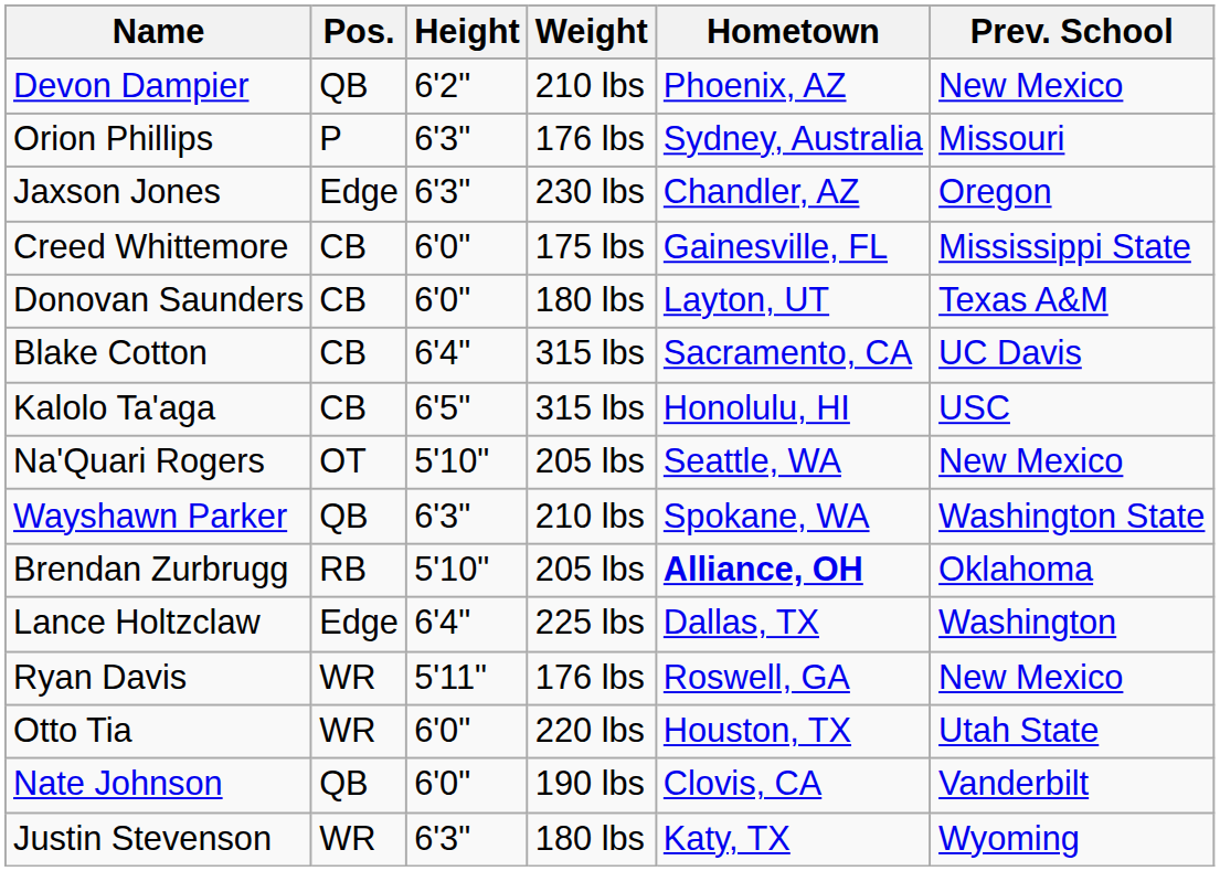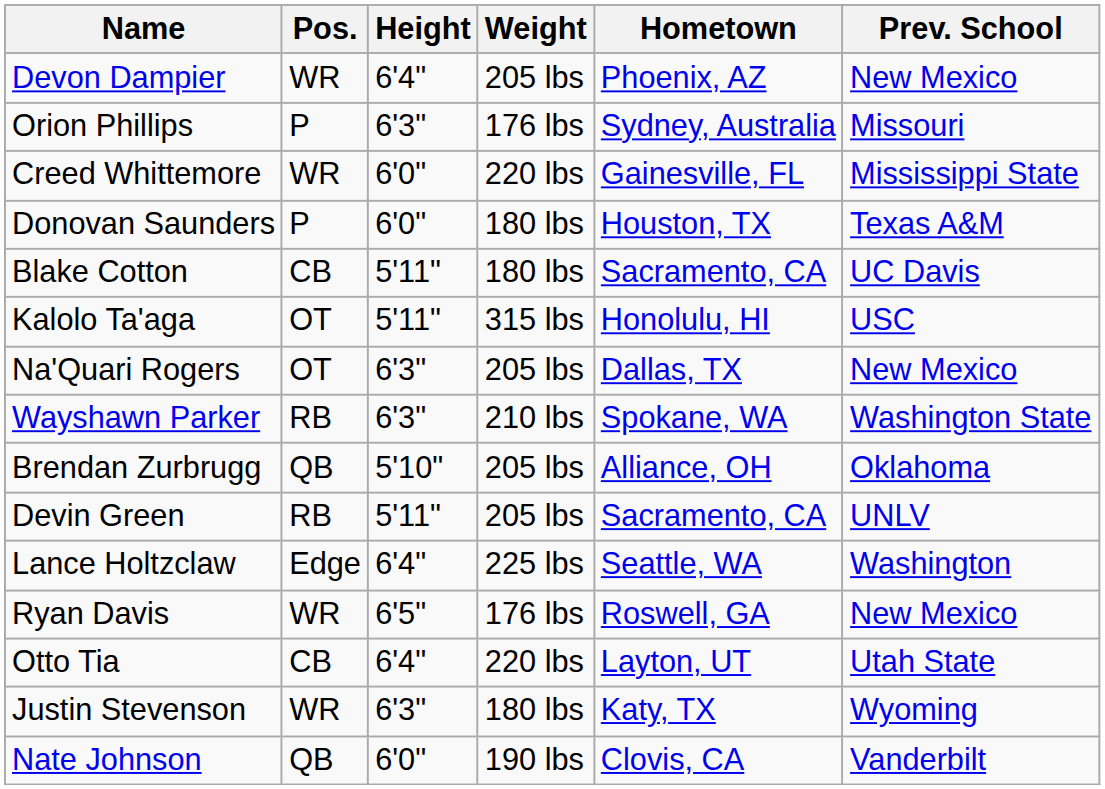 <table class="wikitable sortable">
 <tr>
 <th>Name</th>
 <th>Pos.</th>
 <th>Height</th>
 <th>Weight</th>
 <th>Hometown</th>
 <th>Prev. School</th>
 </tr>
 <tr>
 <td><a href='#'>Devon Dampier</a></td>
-<td>QB</td>
-<td>6'2"</td>
-<td>210 lbs</td>
+<td>WR</td>
+<td>6'4"</td>
+<td>205 lbs</td>
 <td><a href='#'>Phoenix, AZ</a></td>
 <td><a href='#'>New Mexico</a></td>
 </tr>
 <tr>
 <td>Orion Phillips</td>
 <td>P</td>
 <td>6'3"</td>
 <td>176 lbs</td>
 <td><a href='#'>Sydney, Australia</a></td>
 <td><a href='#'>Missouri</a></td>
 </tr>
 <tr>
-<td>Jaxson Jones</td>
-<td>Edge</td>
-<td>6'3"</td>
-<td>230 lbs</td>
-<td><a href='#'>Chandler, AZ</a></td>
-<td><a href='#'>Oregon</a></td>
-</tr>
-<tr>
 <td>Creed Whittemore</td>
-<td>CB</td>
+<td>WR</td>
 <td>6'0"</td>
-<td>175 lbs</td>
+<td>220 lbs</td>
 <td><a href='#'>Gainesville, FL</a></td>
 <td><a href='#'>Mississippi State</a></td>
 </tr>
 <tr>
 <td>Donovan Saunders</td>
-<td>CB</td>
+<td>P</td>
 <td>6'0"</td>
 <td>180 lbs</td>
-<td><a href='#'>Layton, UT</a></td>
+<td><a href='#'>Houston, TX</a></td>
 <td><a href='#'>Texas A&M</a></td>
 </tr>
 <tr>
 <td>Blake Cotton</td>
 <td>CB</td>
-<td>6'4"</td>
-<td>315 lbs</td>
+<td>5'11"</td>
+<td>180 lbs</td>
 <td><a href='#'>Sacramento, CA</a></td>
 <td><a href='#'>UC Davis</a></td>
 </tr>
 <tr>
 <td>Kalolo Ta'aga</td>
-<td>CB</td>
-<td>6'5"</td>
+<td>OT</td>
+<td>5'11"</td>
 <td>315 lbs</td>
 <td><a href='#'>Honolulu, HI</a></td>
 <td><a href='#'>USC</a></td>
 </tr>
 <tr>
 <td>Na'Quari Rogers</td>
 <td>OT</td>
-<td>5'10"</td>
+<td>6'3"</td>
 <td>205 lbs</td>
-<td><a href='#'>Seattle, WA</a></td>
+<td><a href='#'>Dallas, TX</a></td>
 <td><a href='#'>New Mexico</a></td>
 </tr>
 <tr>
 <td><a href='#'>Wayshawn Parker</a></td>
-<td>QB</td>
+<td>RB</td>
 <td>6'3"</td>
 <td>210 lbs</td>
 <td><a href='#'>Spokane, WA</a></td>
 <td><a href='#'>Washington State</a></td>
 </tr>
 <tr>
 <td>Brendan Zurbrugg</td>
-<td>RB</td>
+<td>QB</td>
 <td>5'10"</td>
 <td>205 lbs</td>
-<td><strong><a href='#'>Alliance, OH</a></strong></td>
+<td><a href='#'>Alliance, OH</a></td>
 <td><a href='#'>Oklahoma</a></td>
+</tr>
+<tr>
+<td>Devin Green</td>
+<td>RB</td>
+<td>5'11"</td>
+<td>205 lbs</td>
+<td><a href='#'>Sacramento, CA</a></td>
+<td><a href='#'>UNLV</a></td>
 </tr>
 <tr>
 <td>Lance Holtzclaw</td>
 <td>Edge</td>
 <td>6'4"</td>
 <td>225 lbs</td>
-<td><a href='#'>Dallas, TX</a></td>
+<td><a href='#'>Seattle, WA</a></td>
 <td><a href='#'>Washington</a></td>
 </tr>
 <tr>
 <td>Ryan Davis</td>
 <td>WR</td>
-<td>5'11"</td>
+<td>6'5"</td>
 <td>176 lbs</td>
 <td><a href='#'>Roswell, GA</a></td>
 <td><a href='#'>New Mexico</a></td>
 </tr>
 <tr>
 <td>Otto Tia</td>
+<td>CB</td>
+<td>6'4"</td>
+<td>220 lbs</td>
+<td><a href='#'>Layton, UT</a></td>
+<td><a href='#'>Utah State</a></td>
+</tr>
+<tr>
+<td>Justin Stevenson</td>
 <td>WR</td>
-<td>6'0"</td>
-<td>220 lbs</td>
-<td><a href='#'>Houston, TX</a></td>
-<td><a href='#'>Utah State</a></td>
+<td>6'3"</td>
+<td>180 lbs</td>
+<td><a href='#'>Katy, TX</a></td>
+<td><a href='#'>Wyoming</a></td>
 </tr>
 <tr>
 <td><a href='#'>Nate Johnson</a></td>
 <td>QB</td>
 <td>6'0"</td>
 <td>190 lbs</td>
 <td><a href='#'>Clovis, CA</a></td>
 <td><a href='#'>Vanderbilt</a></td>
 </tr>
-<tr>
-<td>Justin Stevenson</td>
-<td>WR</td>
-<td>6'3"</td>
-<td>180 lbs</td>
-<td><a href='#'>Katy, TX</a></td>
-<td><a href='#'>Wyoming</a></td>
-</tr>
 </table>
